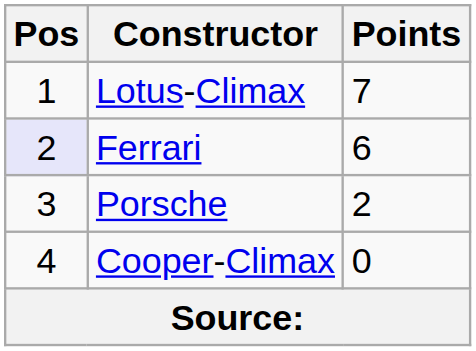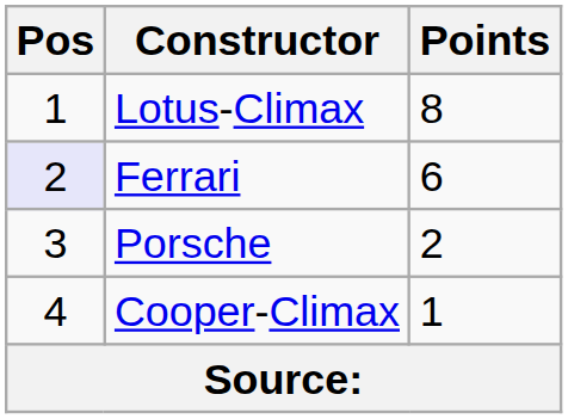 <table class="wikitable" style="font-size: 95%;">
 <tr>
 <th>Pos</th>
 <th>Constructor</th>
 <th>Points</th>
 </tr>
 <tr>
 <td align=center>1</td>
 <td> <a href='#'>Lotus</a>-<a href='#'>Climax</a></td>
-<td align=left>7</td>
+<td align=left>8</td>
 </tr>
 <tr>
 <td align=center style="background: lavender;">2</td>
 <td> <a href='#'>Ferrari</a></td>
 <td align=left>6</td>
 </tr>
 <tr>
 <td align=center>3</td>
 <td> <a href='#'>Porsche</a></td>
 <td align=left>2</td>
 </tr>
 <tr>
 <td align=center>4</td>
 <td> <a href='#'>Cooper</a>-<a href='#'>Climax</a></td>
-<td align=left>0</td>
+<td align=left>1</td>
 </tr>
 <tr>
 <th colspan=4>Source: </th>
 </tr>
 </table>
